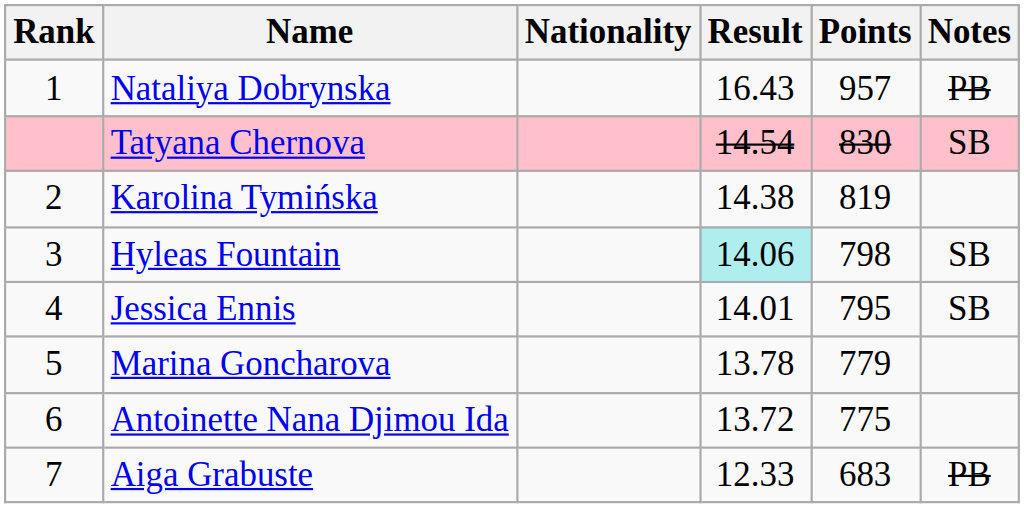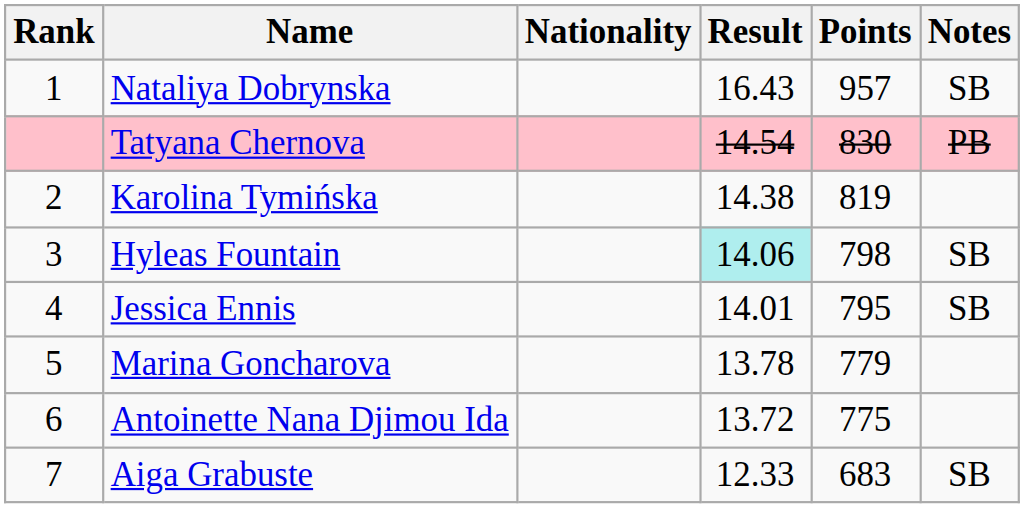 <table class="wikitable sortable" style="text-align:center">
 <tr>
 <th>Rank</th>
 <th>Name</th>
 <th>Nationality</th>
 <th>Result</th>
 <th>Points</th>
 <th>Notes</th>
 </tr>
 <tr>
 <td>1</td>
 <td align=left><a href='#'>Nataliya Dobrynska</a></td>
 <td align=left></td>
 <td>16.43</td>
 <td>957</td>
-<td><s>PB</s></td>
+<td>SB</td>
 </tr>
 <tr bgcolor=pink>
 <td></td>
 <td align=left><a href='#'>Tatyana Chernova</a></td>
 <td align=left></td>
 <td><s>14.54</s></td>
 <td><s>830</s></td>
-<td>SB</td>
+<td><s>PB</s></td>
 </tr>
 <tr>
 <td>2</td>
 <td align=left><a href='#'>Karolina Tymińska</a></td>
 <td align=left></td>
 <td>14.38</td>
 <td>819</td>
 <td></td>
 </tr>
 <tr>
 <td>3</td>
 <td align=left><a href='#'>Hyleas Fountain</a></td>
 <td align=left></td>
 <td style="background: paleturquoise;">14.06</td>
 <td>798</td>
 <td>SB</td>
 </tr>
 <tr>
 <td>4</td>
 <td align=left><a href='#'>Jessica Ennis</a></td>
 <td align=left></td>
 <td>14.01</td>
 <td>795</td>
 <td>SB</td>
 </tr>
 <tr>
 <td>5</td>
 <td align=left><a href='#'>Marina Goncharova</a></td>
 <td align=left></td>
 <td>13.78</td>
 <td>779</td>
 <td></td>
 </tr>
 <tr>
 <td>6</td>
 <td align=left><a href='#'>Antoinette Nana Djimou Ida</a></td>
 <td align=left></td>
 <td>13.72</td>
 <td>775</td>
 <td></td>
 </tr>
 <tr>
 <td>7</td>
 <td align=left><a href='#'>Aiga Grabuste</a></td>
 <td align=left></td>
 <td>12.33</td>
 <td>683</td>
-<td><s>PB</s></td>
+<td>SB</td>
 </tr>
 </table>
